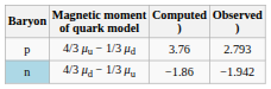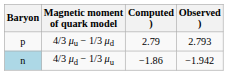 <table class="wikitable" style="text-align:center;">
 <tr>
 <th>Baryon</th>
 <th>Magnetic moment<br>of quark model</th>
 <th>Computed<br>)</th>
 <th>Observed<br>)</th>
 </tr>
 <tr>
 <td>p</td>
 <td>4/3 <em>μ</em><sub>u</sub> − 1/3 <em>μ</em><sub>d</sub></td>
-<td>3.76</td>
+<td>2.79</td>
 <td>2.793</td>
 </tr>
 <tr>
 <td style="background: lightblue;">n</td>
 <td>4/3 <em>μ</em><sub>d</sub> − 1/3 <em>μ</em><sub>u</sub></td>
 <td>−1.86</td>
 <td>−1.942</td>
 </tr>
 </table>
